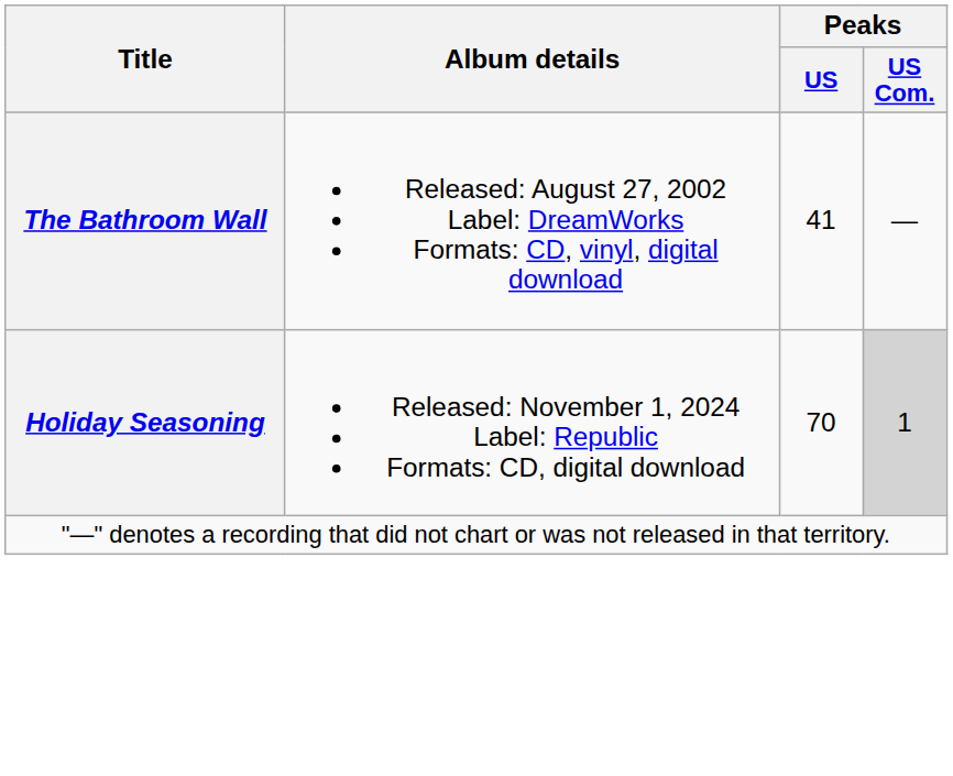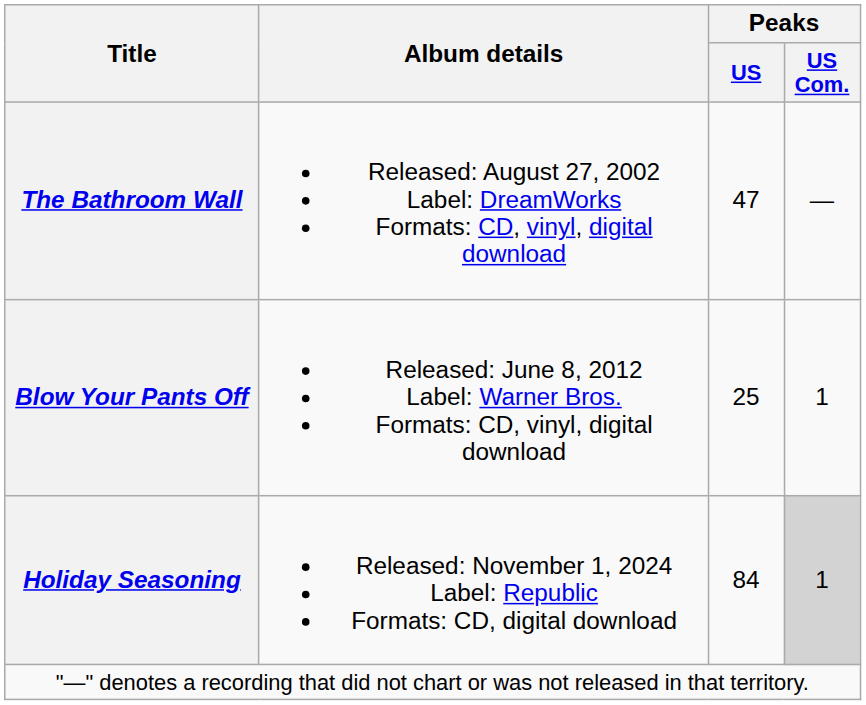 <table class="wikitable plainrowheaders" style="text-align:center;">
 <tr>
 <th scope="col" rowspan="2" style="width:10em;">Title</th>
 <th scope="col" rowspan="2" style="width:18em;">Album details</th>
 <th scope="col" colspan="2">Peaks</th>
 </tr>
 <tr>
 <th scope="col" style="width:3em;font-size:90%;"><a href='#'>US</a><br></th>
 <th scope="col" style="width:3em;font-size:90%;"><a href='#'>US<br>Com.</a><br></th>
 </tr>
 <tr>
 <th scope="row"><em><a href='#'>The Bathroom Wall</a></em></th>
 <td><br><ul><li>Released: August 27, 2002</li><li>Label: <a href='#'>DreamWorks</a></li><li>Formats: <a href='#'>CD</a>, <a href='#'>vinyl</a>, <a href='#'>digital download</a></li></ul></td>
-<td>41</td>
+<td>47</td>
 <td>—</td>
+</tr>
+<tr>
+<th scope="row"><em><a href='#'>Blow Your Pants Off</a></em></th>
+<td><br><ul><li>Released: June 8, 2012</li><li>Label: <a href='#'>Warner Bros.</a></li><li>Formats: CD, vinyl, digital download</li></ul></td>
+<td>25</td>
+<td>1</td>
 </tr>
 <tr>
 <th scope="row"><em><a href='#'>Holiday Seasoning</a></em></th>
 <td><br><ul><li>Released: November 1, 2024</li><li>Label: <a href='#'>Republic</a></li><li>Formats: CD, digital download</li></ul></td>
-<td>70</td>
+<td>84</td>
 <td style="background: lightgrey;">1</td>
 </tr>
 <tr>
 <td colspan="4" style="font-size:90%">"—" denotes a recording that did not chart or was not released in that territory.</td>
 </tr>
 </table>
